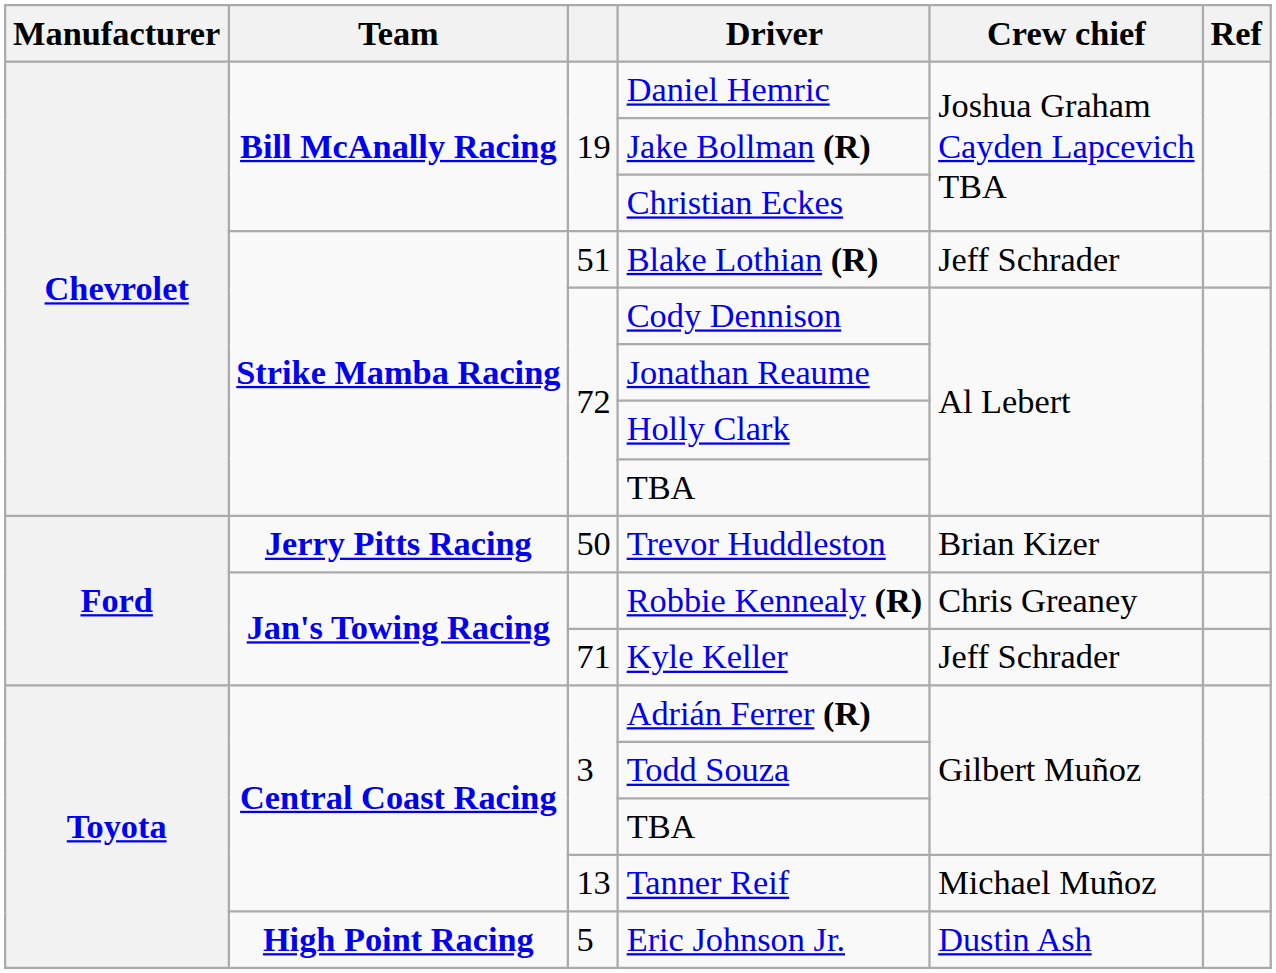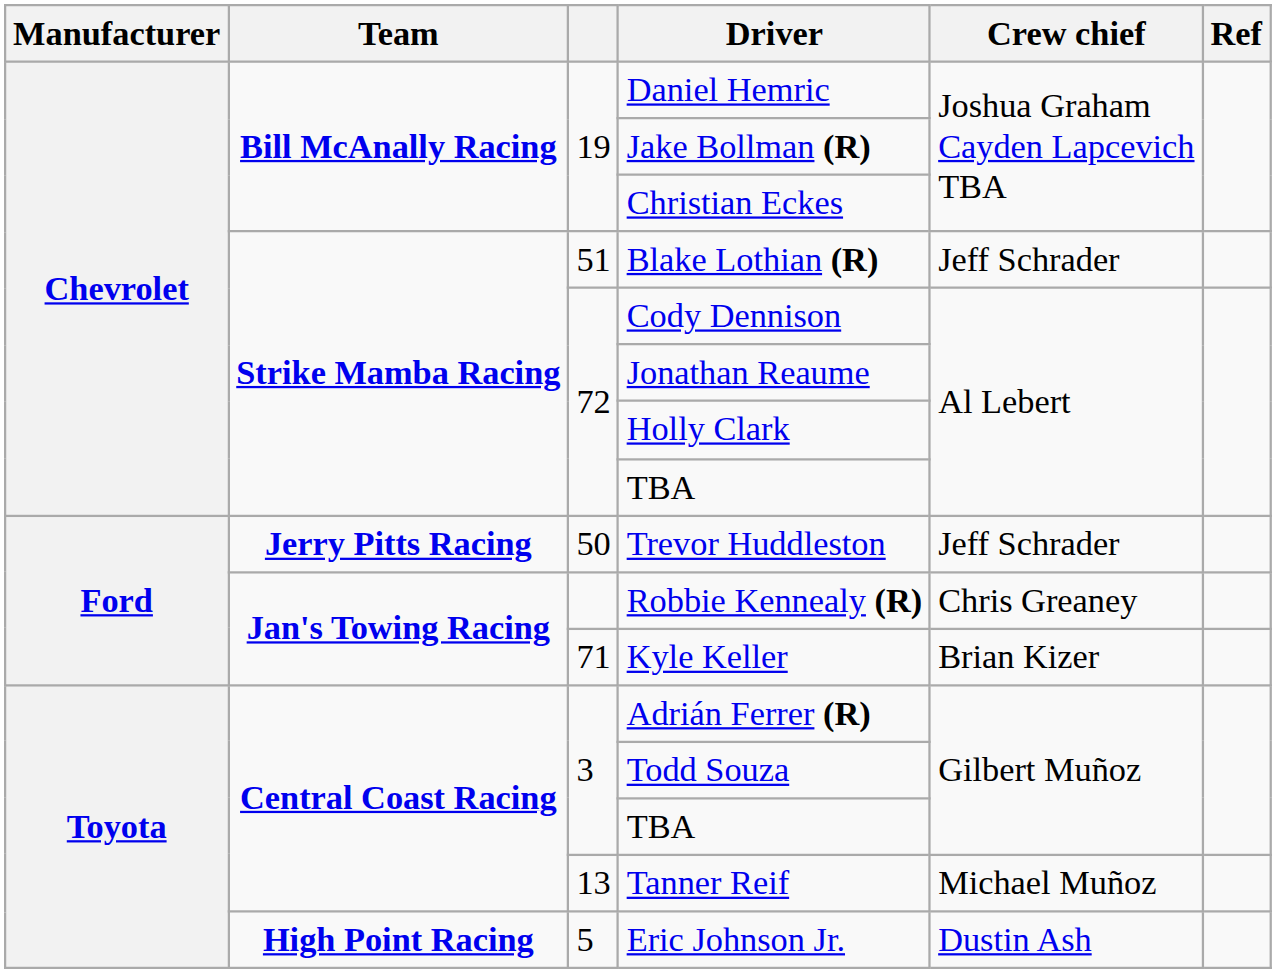 <table class="wikitable" style="font-size: 95%;">
 <tr>
 <th>Manufacturer</th>
 <th>Team</th>
 <th></th>
 <th>Driver</th>
 <th>Crew chief</th>
 <th>Ref</th>
 </tr>
 <tr>
 <th rowspan=8><a href='#'>Chevrolet</a></th>
 <td rowspan=3 style="text-align:center;"><strong><a href='#'>Bill McAnally Racing</a></strong></td>
 <td rowspan=3>19</td>
 <td><a href='#'>Daniel Hemric</a> <small></small></td>
 <td rowspan=3>Joshua Graham <small></small> <br> <a href='#'>Cayden Lapcevich</a> <small></small> <br> TBA <small></small></td>
 <td rowspan=3></td>
 </tr>
 <tr>
 <td><a href='#'>Jake Bollman</a> <strong>(R)</strong> <small></small></td>
 </tr>
 <tr>
 <td><a href='#'>Christian Eckes</a> <small></small></td>
 </tr>
 <tr>
 <td rowspan=5 style="text-align:center;"><strong><a href='#'>Strike Mamba Racing</a></strong></td>
 <td>51</td>
 <td><a href='#'>Blake Lothian</a> <strong>(R)</strong></td>
 <td>Jeff Schrader</td>
 <td></td>
 </tr>
 <tr>
 <td rowspan=4>72</td>
 <td><a href='#'>Cody Dennison</a> <small></small></td>
 <td rowspan=4>Al Lebert</td>
 <td rowspan=4></td>
 </tr>
 <tr>
 <td><a href='#'>Jonathan Reaume</a> <small></small></td>
 </tr>
 <tr>
 <td><a href='#'>Holly Clark</a> <small></small></td>
 </tr>
 <tr>
 <td>TBA <small></small></td>
 </tr>
 <tr>
 <th rowspan=3><a href='#'>Ford</a></th>
 <td style="text-align:center;"><strong><a href='#'>Jerry Pitts Racing</a></strong></td>
 <td>50</td>
 <td><a href='#'>Trevor Huddleston</a></td>
-<td>Brian Kizer</td>
+<td>Jeff Schrader</td>
 <td></td>
 </tr>
 <tr>
 <td rowspan=2 style="text-align:center;"><strong><a href='#'>Jan's Towing Racing</a></strong></td>
 <td></td>
 <td><a href='#'>Robbie Kennealy</a> <strong>(R)</strong></td>
 <td>Chris Greaney</td>
 <td></td>
 </tr>
 <tr>
 <td>71</td>
 <td><a href='#'>Kyle Keller</a></td>
-<td>Jeff Schrader</td>
+<td>Brian Kizer</td>
 <td></td>
 </tr>
 <tr>
 <th rowspan="5"><a href='#'>Toyota</a></th>
 <td rowspan=4 style="text-align:center;"><strong><a href='#'>Central Coast Racing</a></strong></td>
 <td rowspan=3>3</td>
 <td><a href='#'>Adrián Ferrer</a> <strong>(R)</strong> <small></small></td>
 <td rowspan=3>Gilbert Muñoz</td>
 <td rowspan=3></td>
 </tr>
 <tr>
 <td><a href='#'>Todd Souza</a> <small></small></td>
 </tr>
 <tr>
 <td>TBA <small></small></td>
 </tr>
 <tr>
 <td>13</td>
 <td><a href='#'>Tanner Reif</a></td>
 <td>Michael Muñoz</td>
 <td></td>
 </tr>
 <tr>
 <td style="text-align:center;"><strong><a href='#'>High Point Racing</a></strong></td>
 <td>5</td>
 <td><a href='#'>Eric Johnson Jr.</a></td>
 <td><a href='#'>Dustin Ash</a></td>
 <td></td>
 </tr>
 </table>
